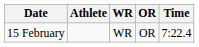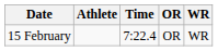 <table class="wikitable" style="text-align:center">
 <tr>
 <th>Date</th>
 <th>Athlete</th>
+<th>Time</th>
+<th>OR</th>
 <th>WR</th>
-<th>OR</th>
-<th>Time</th>
 </tr>
 <tr>
 <td>15 February</td>
 <td></td>
+<td>7:22.4</td>
+<td>OR</td>
 <td>WR</td>
-<td>OR</td>
-<td>7:22.4</td>
 </tr>
 </table>
